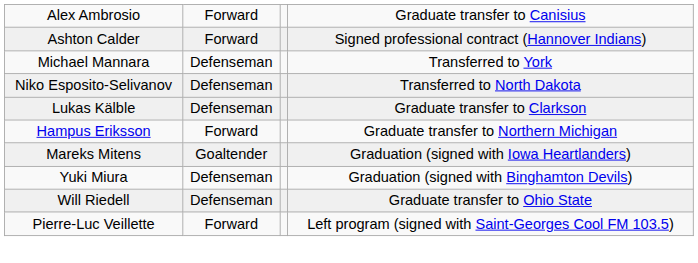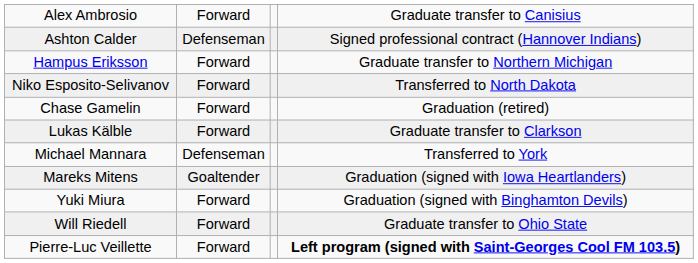 <table class="wikitable" width="60%">
 <tr align="center" bgcolor="">
 <td>Alex Ambrosio</td>
 <td>Forward</td>
 <td></td>
 <td>Graduate transfer to <a href='#'>Canisius</a></td>
 </tr>
 <tr align="center" bgcolor="f0f0f0">
 <td>Ashton Calder</td>
+<td>Defenseman</td>
+<td></td>
+<td>Signed professional contract (<a href='#'>Hannover Indians</a>)</td>
+</tr>
+<tr align="center" bgcolor="">
+<td><a href='#'>Hampus Eriksson</a></td>
 <td>Forward</td>
 <td></td>
-<td>Signed professional contract (<a href='#'>Hannover Indians</a>)</td>
+<td>Graduate transfer to <a href='#'>Northern Michigan</a></td>
+</tr>
+<tr align="center" bgcolor="f0f0f0">
+<td>Niko Esposito-Selivanov</td>
+<td>Forward</td>
+<td></td>
+<td>Transferred to <a href='#'>North Dakota</a></td>
+</tr>
+<tr align="center" bgcolor="">
+<td>Chase Gamelin</td>
+<td>Forward</td>
+<td></td>
+<td>Graduation (retired)</td>
+</tr>
+<tr align="center" bgcolor="f0f0f0">
+<td>Lukas Kälble</td>
+<td>Forward</td>
+<td></td>
+<td>Graduate transfer to <a href='#'>Clarkson</a></td>
 </tr>
 <tr align="center" bgcolor="">
 <td>Michael Mannara</td>
 <td>Defenseman</td>
 <td></td>
 <td>Transferred to <a href='#'>York</a></td>
-</tr>
-<tr align="center" bgcolor="f0f0f0">
-<td>Niko Esposito-Selivanov</td>
-<td>Defenseman</td>
-<td></td>
-<td>Transferred to <a href='#'>North Dakota</a></td>
-</tr>
-<tr align="center" bgcolor="f0f0f0">
-<td>Lukas Kälble</td>
-<td>Defenseman</td>
-<td></td>
-<td>Graduate transfer to <a href='#'>Clarkson</a></td>
-</tr>
-<tr align="center" bgcolor="">
-<td><a href='#'>Hampus Eriksson</a></td>
-<td>Forward</td>
-<td></td>
-<td>Graduate transfer to <a href='#'>Northern Michigan</a></td>
 </tr>
 <tr align="center" bgcolor="f0f0f0">
 <td>Mareks Mitens</td>
 <td>Goaltender</td>
 <td></td>
 <td>Graduation (signed with <a href='#'>Iowa Heartlanders</a>)</td>
 </tr>
 <tr align="center" bgcolor="">
 <td>Yuki Miura</td>
-<td>Defenseman</td>
+<td>Forward</td>
 <td></td>
 <td>Graduation (signed with <a href='#'>Binghamton Devils</a>)</td>
 </tr>
 <tr align="center" bgcolor="f0f0f0">
 <td>Will Riedell</td>
-<td>Defenseman</td>
+<td>Forward</td>
 <td></td>
 <td>Graduate transfer to <a href='#'>Ohio State</a></td>
 </tr>
 <tr align="center" bgcolor="">
 <td>Pierre-Luc Veillette</td>
 <td>Forward</td>
 <td></td>
-<td>Left program (signed with <a href='#'>Saint-Georges Cool FM 103.5</a>)</td>
+<td><strong>Left program (signed with <a href='#'>Saint-Georges Cool FM 103.5</a>)</strong></td>
 </tr>
 </table>
